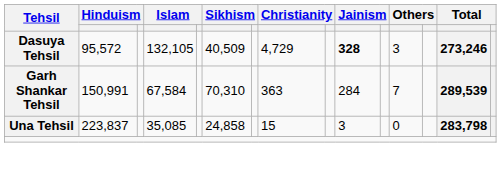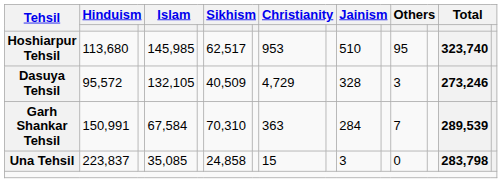 <table class="wikitable sortable">
 <tr>
 <th rowspan="2"><a href='#'>Tehsil</a></th>
 <th colspan="2"><a href='#'>Hinduism</a> </th>
 <th colspan="2"><a href='#'>Islam</a> </th>
 <th colspan="2"><a href='#'>Sikhism</a> </th>
 <th colspan="2"><a href='#'>Christianity</a> </th>
 <th colspan="2"><a href='#'>Jainism</a> </th>
 <th colspan="2">Others</th>
 <th colspan="2">Total</th>
 </tr>
 <tr>
 <th><a href='#'></a></th>
 <th></th>
 <th></th>
 <th></th>
 <th></th>
 <th></th>
 <th></th>
 <th></th>
 <th></th>
 <th></th>
 <th></th>
 <th></th>
 <th></th>
 <th></th>
 </tr>
 <tr>
+<th>Hoshiarpur Tehsil</th>
+<td>113,680</td>
+<td></td>
+<td>145,985</td>
+<td></td>
+<td>62,517</td>
+<td></td>
+<td>953</td>
+<td></td>
+<td>510</td>
+<td></td>
+<td>95</td>
+<td></td>
+<th>323,740</th>
+<th></th>
+</tr>
+<tr>
 <th>Dasuya Tehsil</th>
 <td>95,572</td>
 <td></td>
 <td>132,105</td>
 <td></td>
 <td>40,509</td>
 <td></td>
 <td>4,729</td>
 <td></td>
-<td><strong>328</strong></td>
+<td>328</td>
 <td></td>
 <td>3</td>
 <td></td>
 <th>273,246</th>
 <th></th>
 </tr>
 <tr>
 <th>Garh Shankar Tehsil</th>
 <td>150,991</td>
 <td></td>
 <td>67,584</td>
 <td></td>
 <td>70,310</td>
 <td></td>
 <td>363</td>
 <td></td>
 <td>284</td>
 <td></td>
 <td>7</td>
 <td></td>
 <th>289,539</th>
 <th></th>
 </tr>
 <tr>
 <th>Una Tehsil</th>
 <td>223,837</td>
 <td></td>
 <td>35,085</td>
 <td></td>
 <td>24,858</td>
 <td></td>
 <td>15</td>
 <td></td>
 <td>3</td>
 <td></td>
 <td>0</td>
 <td></td>
 <th>283,798</th>
 <th></th>
 </tr>
 <tr class="sortbottom">
 <td colspan="15"></td>
 </tr>
 </table>
